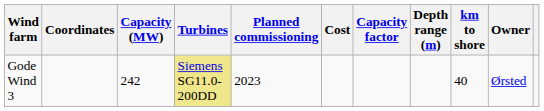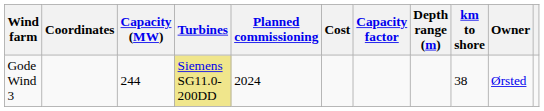 <table class="wikitable sortable">
 <tr>
 <th>Wind farm</th>
 <th>Coordinates</th>
 <th><a href='#'>Capacity</a><br> (<a href='#'>MW</a>)</th>
 <th><a href='#'>Turbines</a></th>
 <th><a href='#'>Planned <br>commissioning</a></th>
 <th>Cost</th>
 <th><a href='#'>Capacity factor</a></th>
 <th>Depth range <br>(<a href='#'>m</a>)</th>
 <th><a href='#'>km</a> to shore</th>
 <th>Owner</th>
 <th></th>
 </tr>
 <tr>
 <td>Gode Wind 3</td>
 <td></td>
-<td>242</td>
+<td>244</td>
 <td style="background: khaki;"><a href='#'>Siemens</a> SG11.0-200DD</td>
-<td>2023</td>
+<td>2024</td>
 <td></td>
 <td></td>
 <td></td>
-<td>40</td>
+<td>38</td>
 <td><a href='#'>Ørsted</a></td>
 <td></td>
 </tr>
 </table>
